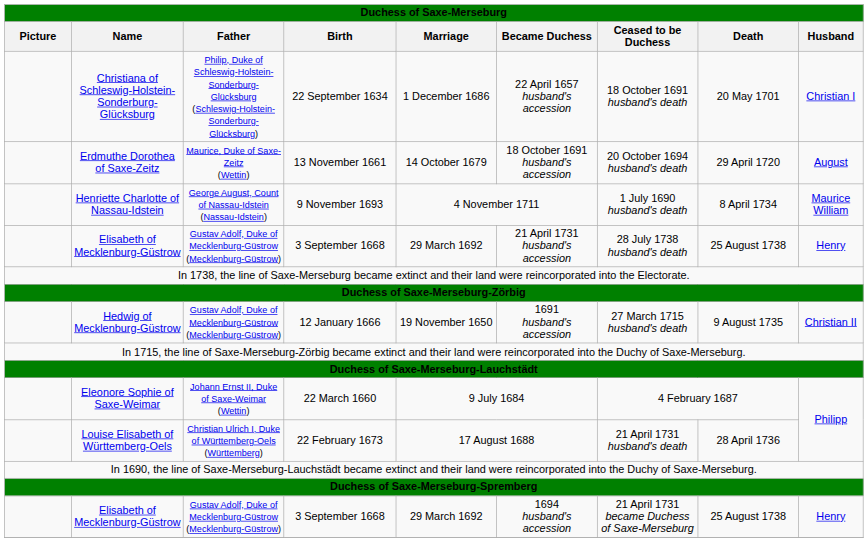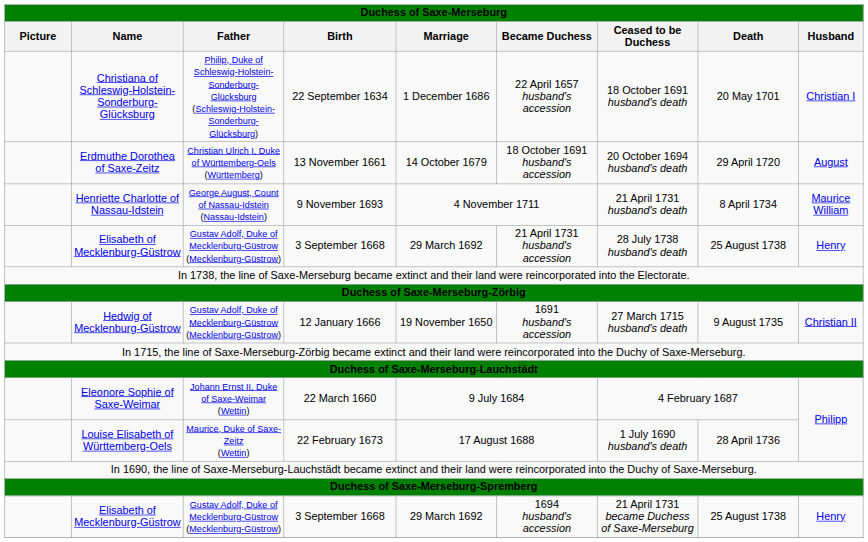 <table width=100% class="wikitable">
 <tr>
 <td colspan="9" bgcolor=green align=center><strong><span>Duchess of Saxe-Merseburg </span></strong></td>
 </tr>
 <tr>
 <th width = "6%">Picture</th>
 <th width = "10%">Name</th>
 <th width = "9%">Father</th>
 <th width = "10%">Birth</th>
 <th width = "9%">Marriage</th>
 <th width = "9%">Became Duchess</th>
 <th width = "9%">Ceased to be Duchess</th>
 <th width = "9%">Death</th>
 <th width = "5%">Husband</th>
 </tr>
 <tr>
 <td align="center"></td>
 <td align="center"><a href='#'>Christiana of Schleswig-Holstein-Sonderburg-Glücksburg</a></td>
 <td align="center"><small><a href='#'>Philip, Duke of Schleswig-Holstein-Sonderburg-Glücksburg</a><br>(<a href='#'>Schleswig-Holstein-Sonderburg-Glücksburg</a>)</small></td>
 <td align="center">22 September 1634</td>
 <td align="center">1 December 1686</td>
 <td align="center">22 April 1657<br><em>husband's accession</em></td>
 <td align="center">18 October 1691<br><em>husband's death</em></td>
 <td align="center">20 May 1701</td>
 <td align="center"><a href='#'>Christian I</a></td>
 </tr>
 <tr>
 <td align="center"></td>
 <td align="center"><a href='#'>Erdmuthe Dorothea of Saxe-Zeitz</a></td>
-<td align="center"><small><a href='#'>Maurice, Duke of Saxe-Zeitz</a><br>(<a href='#'>Wettin</a>)</small></td>
+<td align="center"><small><a href='#'>Christian Ulrich I, Duke of Württemberg-Oels</a><br>(<a href='#'>Württemberg</a>)</small></td>
 <td align="center">13 November 1661</td>
 <td align="center">14 October 1679</td>
 <td align="center">18 October 1691<br><em>husband's accession</em></td>
 <td align="center">20 October 1694<br><em>husband's death</em></td>
 <td align="center">29 April 1720</td>
 <td align="center"><a href='#'>August</a></td>
 </tr>
 <tr>
 <td align="center"></td>
 <td align="center"><a href='#'>Henriette Charlotte of Nassau-Idstein</a></td>
 <td align="center"><small><a href='#'>George August, Count of Nassau-Idstein</a><br>(<a href='#'>Nassau-Idstein</a>)</small></td>
 <td align="center">9 November 1693</td>
 <td align="center" colspan="2">4 November 1711</td>
-<td align="center">1 July 1690<br><em>husband's death</em></td>
+<td align="center">21 April 1731<br><em>husband's death</em></td>
 <td align="center">8 April 1734</td>
 <td align="center"><a href='#'>Maurice William</a></td>
 </tr>
 <tr>
 <td align="center"></td>
 <td align="center"><a href='#'>Elisabeth of Mecklenburg-Güstrow</a></td>
 <td align="center"><small><a href='#'>Gustav Adolf, Duke of Mecklenburg-Güstrow</a><br>(<a href='#'>Mecklenburg-Güstrow</a>)</small></td>
 <td align="center">3 September 1668</td>
 <td align="center">29 March 1692</td>
 <td align="center">21 April 1731<br><em>husband's accession</em></td>
 <td align="center">28 July 1738<br><em>husband's death</em></td>
 <td align="center">25 August 1738</td>
 <td align="center"><a href='#'>Henry</a></td>
 </tr>
 <tr>
 <td align="center" colspan="9">In 1738, the line of Saxe-Merseburg became extinct and their land were reincorporated into the Electorate.</td>
 </tr>
 <tr>
 <td colspan="9" bgcolor=green align=center><strong><span>Duchess of Saxe-Merseburg-Zörbig</span></strong></td>
 </tr>
 <tr>
 <td align="center"></td>
 <td align="center"><a href='#'>Hedwig of Mecklenburg-Güstrow</a></td>
 <td align="center"><small><a href='#'>Gustav Adolf, Duke of Mecklenburg-Güstrow</a><br>(<a href='#'>Mecklenburg-Güstrow</a>)</small></td>
 <td align="center">12 January 1666</td>
 <td align="center">19 November 1650</td>
 <td align="center">1691<br><em>husband's accession</em></td>
 <td align="center">27 March 1715<br><em>husband's death</em></td>
 <td align="center">9 August 1735</td>
 <td align="center"><a href='#'>Christian II</a></td>
 </tr>
 <tr>
 <td align="center" colspan="9">In 1715, the line of Saxe-Merseburg-Zörbig became extinct and their land were reincorporated into the Duchy of Saxe-Merseburg.</td>
 </tr>
 <tr>
 <td colspan="9" bgcolor=green align=center><strong><span>Duchess of Saxe-Merseburg-Lauchstädt</span></strong></td>
 </tr>
 <tr>
 <td align="center"></td>
 <td align="center"><a href='#'>Eleonore Sophie of Saxe-Weimar</a></td>
 <td align="center"><small><a href='#'>Johann Ernst II, Duke of Saxe-Weimar</a><br>(<a href='#'>Wettin</a>)</small></td>
 <td align="center">22 March 1660</td>
 <td align="center" colspan="2">9 July 1684</td>
 <td align="center" colspan="2">4 February 1687</td>
 <td align="center" rowspan="2"><a href='#'>Philipp</a></td>
 </tr>
 <tr>
 <td align="center"></td>
 <td align="center"><a href='#'>Louise Elisabeth of Württemberg-Oels</a></td>
-<td align="center"><small><a href='#'>Christian Ulrich I, Duke of Württemberg-Oels</a><br>(<a href='#'>Württemberg</a>)</small></td>
+<td align="center"><small><a href='#'>Maurice, Duke of Saxe-Zeitz</a><br>(<a href='#'>Wettin</a>)</small></td>
 <td align="center">22 February 1673</td>
 <td align="center" colspan="2">17 August 1688</td>
-<td align="center">21 April 1731<br><em>husband's death</em></td>
+<td align="center">1 July 1690<br><em>husband's death</em></td>
 <td align="center">28 April 1736</td>
 </tr>
 <tr>
 <td align="center" colspan="9">In 1690, the line of Saxe-Merseburg-Lauchstädt became extinct and their land were reincorporated into the Duchy of Saxe-Merseburg.</td>
 </tr>
 <tr>
 <td colspan="9" bgcolor=green align=center><strong><span>Duchess of Saxe-Merseburg-Spremberg</span></strong></td>
 </tr>
 <tr>
 <td align="center"></td>
 <td align="center"><a href='#'>Elisabeth of Mecklenburg-Güstrow</a></td>
 <td align="center"><small><a href='#'>Gustav Adolf, Duke of Mecklenburg-Güstrow</a><br>(<a href='#'>Mecklenburg-Güstrow</a>)</small></td>
 <td align="center">3 September 1668</td>
 <td align="center">29 March 1692</td>
 <td align="center">1694<br><em>husband's accession</em></td>
 <td align="center">21 April 1731<br><em>became Duchess of Saxe-Merseburg</em></td>
 <td align="center">25 August 1738</td>
 <td align="center"><a href='#'>Henry</a></td>
 </tr>
 <tr>
 </tr>
 </table>
